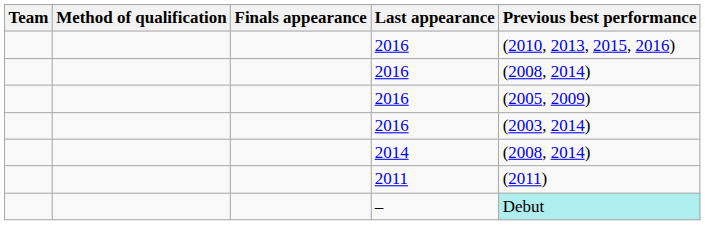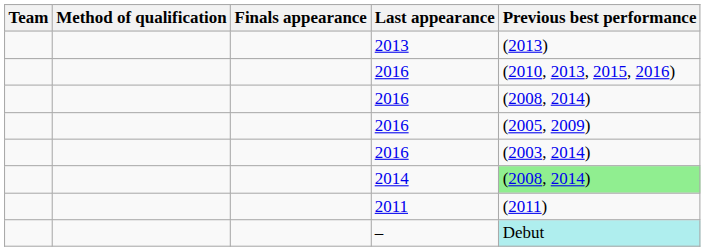 <table class="wikitable sortable">
 <tr>
 <th>Team</th>
 <th>Method of qualification</th>
 <th>Finals appearance</th>
 <th>Last appearance</th>
 <th>Previous best performance</th>
+</tr>
+<tr>
+<td></td>
+<td></td>
+<td></td>
+<td><a href='#'>2013</a></td>
+<td> (<a href='#'>2013</a>)</td>
 </tr>
 <tr>
 <td></td>
 <td></td>
 <td></td>
 <td><a href='#'>2016</a></td>
 <td> (<a href='#'>2010</a>, <a href='#'>2013</a>, <a href='#'>2015</a>, <a href='#'>2016</a>)</td>
 </tr>
 <tr>
 <td></td>
 <td></td>
 <td></td>
 <td><a href='#'>2016</a></td>
 <td> (<a href='#'>2008</a>, <a href='#'>2014</a>)</td>
 </tr>
 <tr>
 <td></td>
 <td></td>
 <td></td>
 <td><a href='#'>2016</a></td>
 <td> (<a href='#'>2005</a>, <a href='#'>2009</a>)</td>
 </tr>
 <tr>
 <td></td>
 <td></td>
 <td></td>
 <td><a href='#'>2016</a></td>
 <td> (<a href='#'>2003</a>, <a href='#'>2014</a>)</td>
 </tr>
 <tr>
 <td></td>
 <td></td>
 <td></td>
 <td><a href='#'>2014</a></td>
-<td> (<a href='#'>2008</a>, <a href='#'>2014</a>)</td>
+<td style="background: lightgreen;"> (<a href='#'>2008</a>, <a href='#'>2014</a>)</td>
 </tr>
 <tr>
 <td></td>
 <td></td>
 <td></td>
 <td><a href='#'>2011</a></td>
 <td> (<a href='#'>2011</a>)</td>
 </tr>
 <tr>
 <td></td>
 <td></td>
 <td></td>
 <td>–</td>
 <td style="background: paleturquoise;">Debut</td>
 </tr>
 </table>
